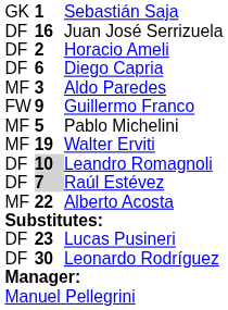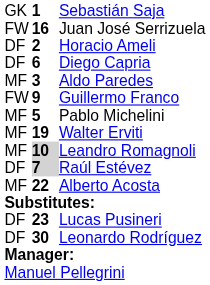 <table style="font-size:90%; margin:0.2em auto;" cellspacing="0" cellpadding="0">
 <tr>
 <th width="25"></th>
 <th width="25"></th>
 </tr>
 <tr>
 <td>GK</td>
 <td><strong>1</strong></td>
 <td> <a href='#'>Sebastián Saja</a></td>
 </tr>
 <tr>
-<td>DF</td>
+<td>FW</td>
 <td><strong>16</strong></td>
 <td> Juan José Serrizuela</td>
 </tr>
 <tr>
 <td>DF</td>
 <td><strong>2</strong></td>
 <td> <a href='#'>Horacio Ameli</a></td>
 </tr>
 <tr>
 <td>DF</td>
 <td><strong>6</strong></td>
 <td> <a href='#'>Diego Capria</a></td>
 </tr>
 <tr>
 <td>MF</td>
 <td><strong>3</strong></td>
 <td> <a href='#'>Aldo Paredes</a></td>
 </tr>
 <tr>
 <td>FW</td>
 <td><strong>9</strong></td>
 <td> <a href='#'>Guillermo Franco</a></td>
 <td></td>
 <td></td>
 </tr>
 <tr>
 <td>MF</td>
 <td><strong>5</strong></td>
 <td> Pablo Michelini</td>
 </tr>
 <tr>
 <td>MF</td>
 <td><strong>19</strong></td>
 <td> <a href='#'>Walter Erviti</a></td>
 </tr>
 <tr>
-<td>DF</td>
+<td>MF</td>
 <td style="background: lightgrey;"><strong>10</strong></td>
 <td> <a href='#'>Leandro Romagnoli</a></td>
 </tr>
 <tr>
 <td>DF</td>
 <td style="background: lightgrey;"><strong>7</strong></td>
 <td> <a href='#'>Raúl Estévez</a></td>
 <td></td>
 <td></td>
 </tr>
 <tr>
 <td>MF</td>
 <td><strong>22</strong></td>
 <td> <a href='#'>Alberto Acosta</a></td>
 </tr>
 <tr>
 <td colspan=3><strong>Substitutes:</strong></td>
 </tr>
 <tr>
 <td>DF</td>
 <td><strong>23</strong></td>
 <td> <a href='#'>Lucas Pusineri</a></td>
 <td></td>
 <td></td>
 </tr>
 <tr>
 <td>DF</td>
 <td><strong>30</strong></td>
 <td> <a href='#'>Leonardo Rodríguez</a></td>
 <td></td>
 <td></td>
 </tr>
 <tr>
 <td colspan=3><strong>Manager:</strong></td>
 </tr>
 <tr>
 <td colspan=4> <a href='#'>Manuel Pellegrini</a></td>
 </tr>
 </table>
